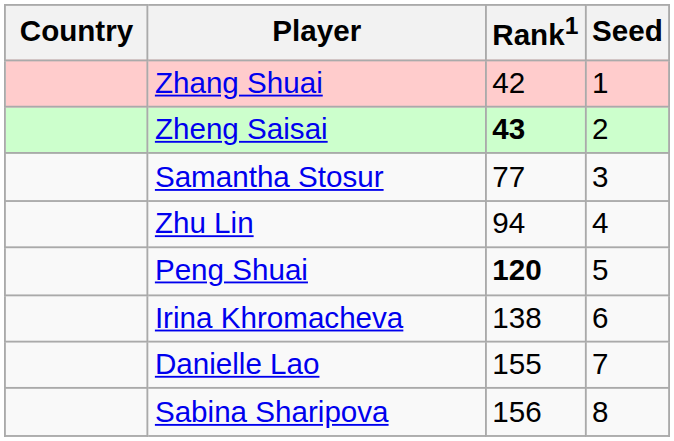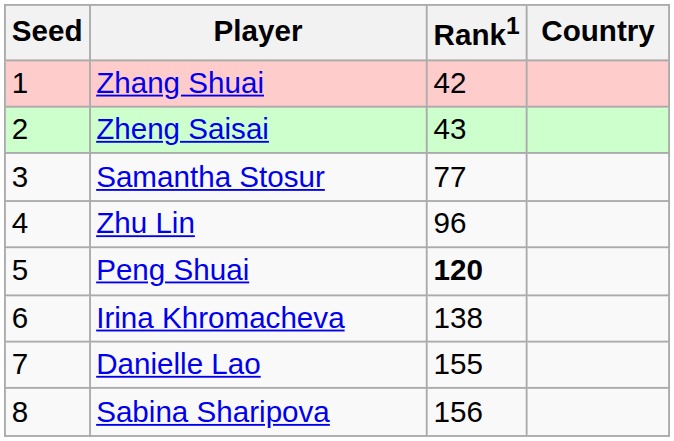 <table class="sortable wikitable">
 <tr>
-<th width="70">Country</th>
+<th>Seed</th>
 <th width="175">Player</th>
 <th>Rank<sup>1</sup></th>
-<th>Seed</th>
+<th width="70">Country</th>
 </tr>
 <tr style="background:#fcc;">
-<td></td>
+<td>1</td>
 <td><a href='#'>Zhang Shuai</a></td>
 <td>42</td>
-<td>1</td>
+<td></td>
 </tr>
 <tr style="background:#cfc;">
+<td>2</td>
+<td><a href='#'>Zheng Saisai</a></td>
+<td>43</td>
 <td></td>
-<td><a href='#'>Zheng Saisai</a></td>
-<td><strong>43</strong></td>
-<td>2</td>
 </tr>
 <tr>
-<td></td>
+<td>3</td>
 <td><a href='#'>Samantha Stosur</a></td>
 <td>77</td>
-<td>3</td>
+<td></td>
 </tr>
 <tr>
+<td>4</td>
+<td><a href='#'>Zhu Lin</a></td>
+<td>96</td>
 <td></td>
-<td><a href='#'>Zhu Lin</a></td>
-<td>94</td>
-<td>4</td>
 </tr>
 <tr>
-<td></td>
+<td>5</td>
 <td><a href='#'>Peng Shuai</a></td>
 <td><strong>120</strong></td>
-<td>5</td>
+<td></td>
 </tr>
 <tr>
-<td></td>
+<td>6</td>
 <td><a href='#'>Irina Khromacheva</a></td>
 <td>138</td>
-<td>6</td>
+<td></td>
 </tr>
 <tr>
-<td></td>
+<td>7</td>
 <td><a href='#'>Danielle Lao</a></td>
 <td>155</td>
-<td>7</td>
+<td></td>
 </tr>
 <tr>
-<td></td>
+<td>8</td>
 <td><a href='#'>Sabina Sharipova</a></td>
 <td>156</td>
-<td>8</td>
+<td></td>
 </tr>
 </table>
